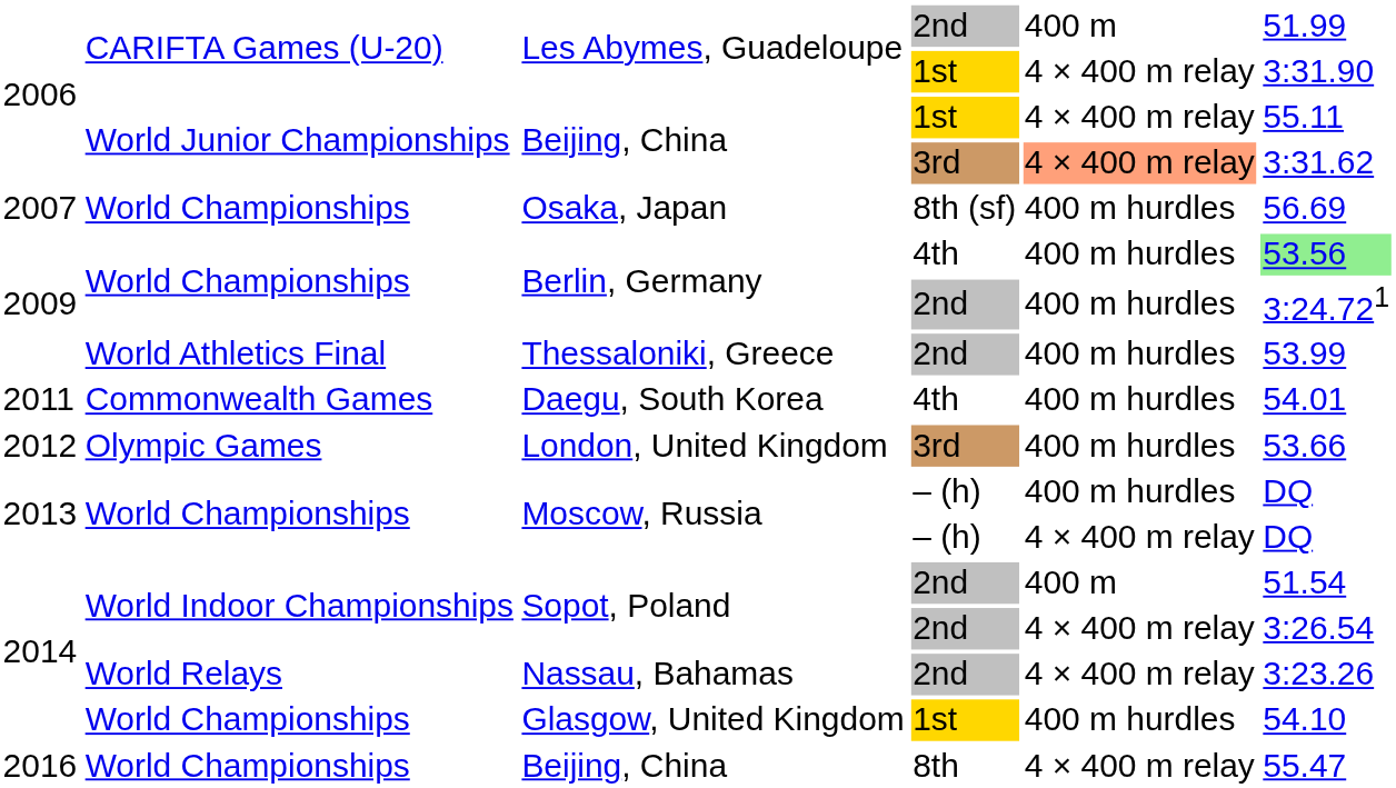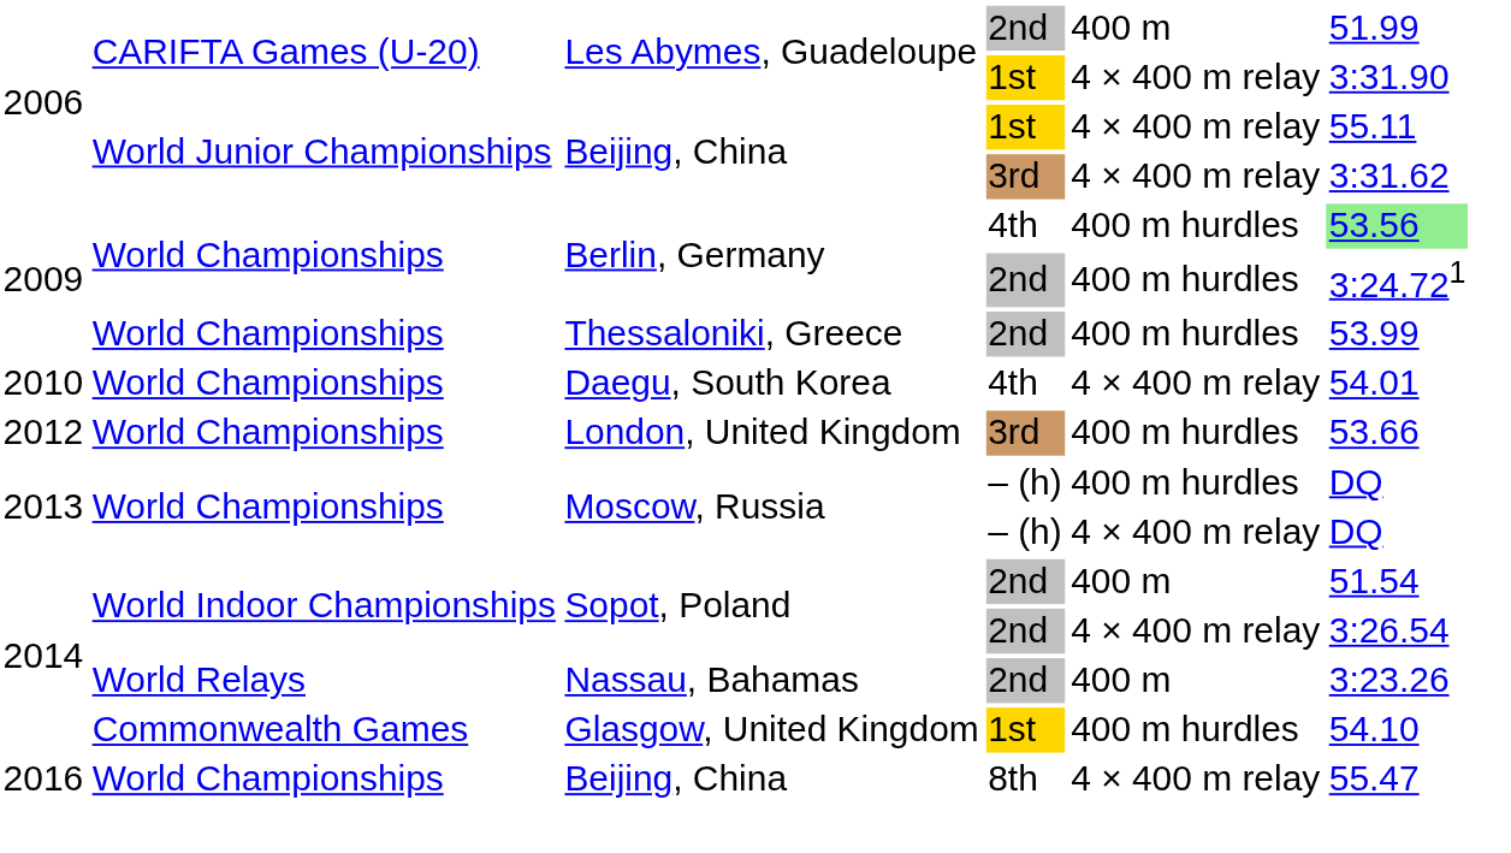 <table>
 <tr>
 <td rowspan=4>2006</td>
 <td rowspan=2><a href='#'>CARIFTA Games (U-20)</a></td>
 <td rowspan=2><a href='#'>Les Abymes</a>, Guadeloupe</td>
 <td bgcolor=silver>2nd</td>
 <td>400 m</td>
 <td><a href='#'>51.99</a></td>
 </tr>
 <tr>
 <td bgcolor=gold>1st</td>
 <td>4 × 400 m relay</td>
 <td><a href='#'>3:31.90</a> <strong></strong></td>
 </tr>
 <tr>
 <td rowspan=2><a href='#'>World Junior Championships</a></td>
 <td rowspan=2><a href='#'>Beijing</a>, China</td>
 <td bgcolor=gold>1st</td>
 <td>4 × 400 m relay</td>
 <td><a href='#'>55.11</a></td>
 </tr>
 <tr>
 <td bgcolor=cc9966>3rd</td>
-<td style="background: lightsalmon;">4 × 400 m relay</td>
+<td>4 × 400 m relay</td>
 <td><a href='#'>3:31.62</a></td>
-</tr>
-<tr>
-<td>2007</td>
-<td><a href='#'>World Championships</a></td>
-<td><a href='#'>Osaka</a>, Japan</td>
-<td>8th (sf)</td>
-<td>400 m hurdles</td>
-<td><a href='#'>56.69</a></td>
 </tr>
 <tr>
 <td rowspan=3>2009</td>
 <td rowspan=2><a href='#'>World Championships</a></td>
 <td rowspan=2><a href='#'>Berlin</a>, Germany</td>
 <td>4th</td>
 <td>400 m hurdles</td>
 <td style="background: lightgreen;"><a href='#'>53.56</a></td>
 </tr>
 <tr>
 <td bgcolor=silver>2nd</td>
 <td>400 m hurdles</td>
 <td><a href='#'>3:24.72</a><sup>1</sup></td>
 </tr>
 <tr>
-<td><a href='#'>World Athletics Final</a></td>
+<td><a href='#'>World Championships</a></td>
 <td><a href='#'>Thessaloniki</a>, Greece</td>
 <td bgcolor=silver>2nd</td>
 <td>400 m hurdles</td>
 <td><a href='#'>53.99</a></td>
 </tr>
 <tr>
-<td>2011</td>
-<td><a href='#'>Commonwealth Games</a></td>
+<td>2010</td>
+<td><a href='#'>World Championships</a></td>
 <td><a href='#'>Daegu</a>, South Korea</td>
 <td>4th</td>
-<td>400 m hurdles</td>
+<td>4 × 400 m relay</td>
 <td><a href='#'>54.01</a></td>
 </tr>
 <tr>
 <td>2012</td>
-<td><a href='#'>Olympic Games</a></td>
+<td><a href='#'>World Championships</a></td>
 <td><a href='#'>London</a>, United Kingdom</td>
 <td bgcolor=cc9966>3rd</td>
 <td>400 m hurdles</td>
 <td><a href='#'>53.66</a></td>
 </tr>
 <tr>
 <td rowspan=2>2013</td>
 <td rowspan=2><a href='#'>World Championships</a></td>
 <td rowspan=2><a href='#'>Moscow</a>, Russia</td>
 <td>– (h)</td>
 <td>400 m hurdles</td>
 <td><a href='#'>DQ</a></td>
 </tr>
 <tr>
 <td>– (h)</td>
 <td>4 × 400 m relay</td>
 <td><a href='#'>DQ</a></td>
 </tr>
 <tr>
 <td rowspan=4>2014</td>
 <td rowspan=2><a href='#'>World Indoor Championships</a></td>
 <td rowspan=2><a href='#'>Sopot</a>, Poland</td>
 <td bgcolor=silver>2nd</td>
 <td>400 m</td>
 <td><a href='#'>51.54</a></td>
 </tr>
 <tr>
 <td bgcolor=silver>2nd</td>
 <td>4 × 400 m relay</td>
 <td><a href='#'>3:26.54</a></td>
 </tr>
 <tr>
 <td><a href='#'>World Relays</a></td>
 <td><a href='#'>Nassau</a>, Bahamas</td>
 <td bgcolor=silver>2nd</td>
-<td>4 × 400 m relay</td>
+<td>400 m</td>
 <td><a href='#'>3:23.26</a></td>
 </tr>
 <tr>
-<td><a href='#'>World Championships</a></td>
+<td><a href='#'>Commonwealth Games</a></td>
 <td><a href='#'>Glasgow</a>, United Kingdom</td>
 <td bgcolor=gold>1st</td>
 <td>400 m hurdles</td>
 <td><a href='#'>54.10</a></td>
 </tr>
 <tr>
 <td>2016</td>
 <td><a href='#'>World Championships</a></td>
 <td><a href='#'>Beijing</a>, China</td>
 <td>8th</td>
 <td>4 × 400 m relay</td>
 <td><a href='#'>55.47</a></td>
 </tr>
 </table>
